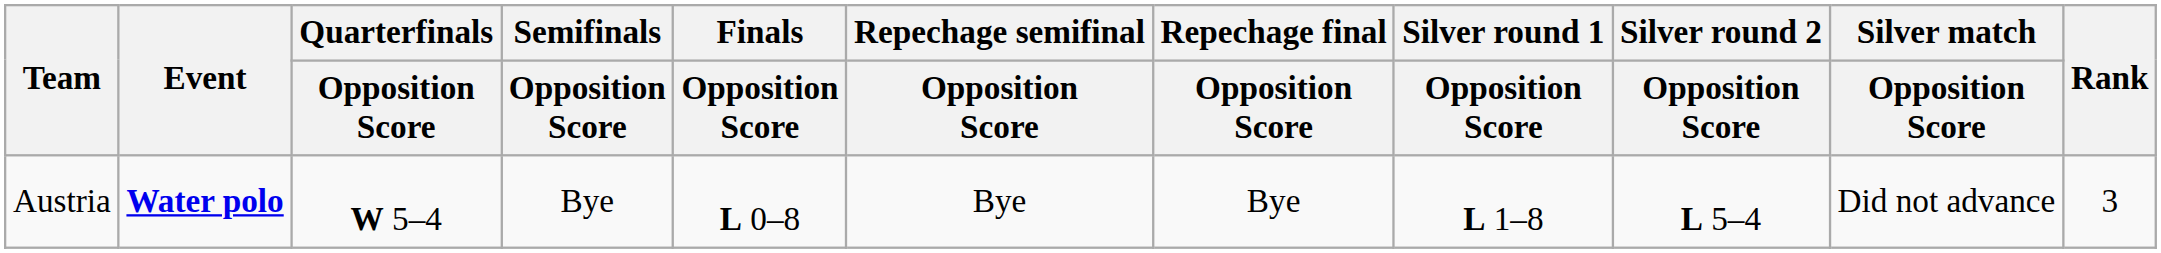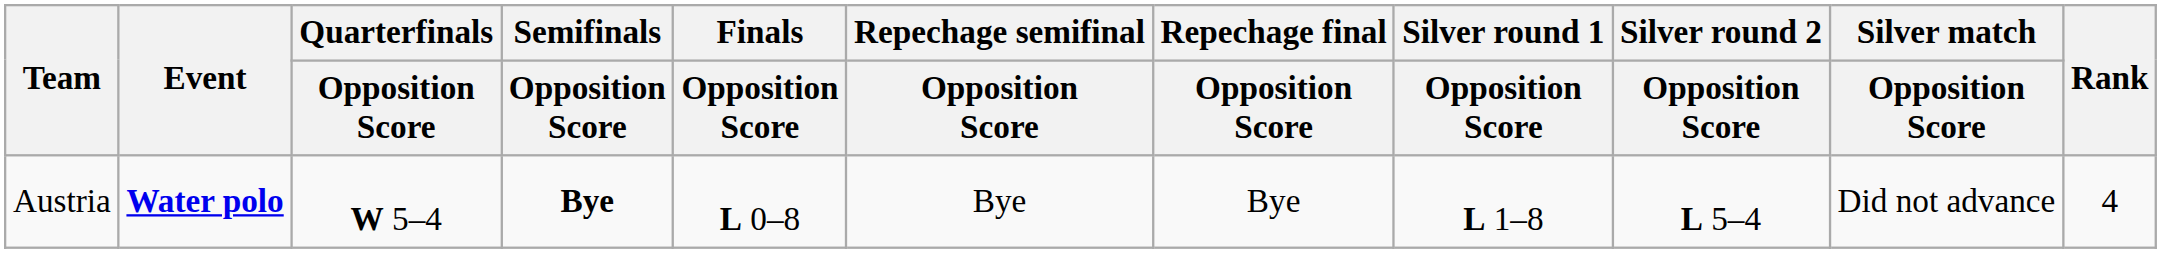 <table class=wikitable style="font-size:90%">
 <tr>
 <th rowspan="2">Team</th>
 <th rowspan="2">Event</th>
 <th>Quarterfinals</th>
 <th>Semifinals</th>
 <th>Finals</th>
 <th>Repechage semifinal</th>
 <th>Repechage final</th>
 <th>Silver round 1</th>
 <th>Silver round 2</th>
 <th>Silver match</th>
 <th rowspan=2>Rank</th>
 </tr>
 <tr>
 <th>Opposition<br>Score</th>
 <th>Opposition<br>Score</th>
 <th>Opposition<br>Score</th>
 <th>Opposition<br>Score</th>
 <th>Opposition<br>Score</th>
 <th>Opposition<br>Score</th>
 <th>Opposition<br>Score</th>
 <th>Opposition<br>Score</th>
 </tr>
 <tr>
 <td>Austria</td>
 <td><strong><a href='#'>Water polo</a></strong></td>
 <td align=center> <br> <strong>W</strong> 5–4</td>
-<td align=center>Bye</td>
+<td align=center><strong>Bye</strong></td>
 <td align=center> <br> <strong>L</strong> 0–8</td>
 <td align=center>Bye</td>
 <td align=center>Bye</td>
 <td align=center> <br> <strong>L</strong> 1–8</td>
 <td align=center> <br> <strong>L</strong> 5–4</td>
 <td align=center>Did not advance</td>
-<td align=center>3</td>
+<td align=center>4</td>
 </tr>
 </table>
